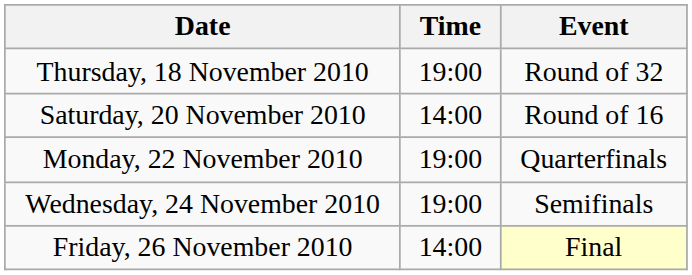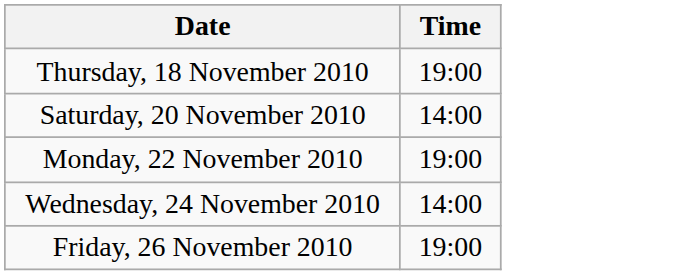 <table class = "wikitable" style="text-align:center;">
 <tr>
 <th width=220>Date</th>
 <th width=50>Time</th>
-<th width=100>Event</th>
 </tr>
 <tr>
 <td>Thursday, 18 November 2010</td>
 <td>19:00</td>
-<td>Round of 32</td>
 </tr>
 <tr>
 <td>Saturday, 20 November 2010</td>
 <td>14:00</td>
-<td>Round of 16</td>
 </tr>
 <tr>
 <td>Monday, 22 November 2010</td>
 <td>19:00</td>
-<td>Quarterfinals</td>
 </tr>
 <tr>
 <td>Wednesday, 24 November 2010</td>
-<td>19:00</td>
-<td>Semifinals</td>
+<td>14:00</td>
 </tr>
 <tr>
 <td>Friday, 26 November 2010</td>
-<td>14:00</td>
-<td bgcolor=ffffcc>Final</td>
+<td>19:00</td>
 </tr>
 </table>
